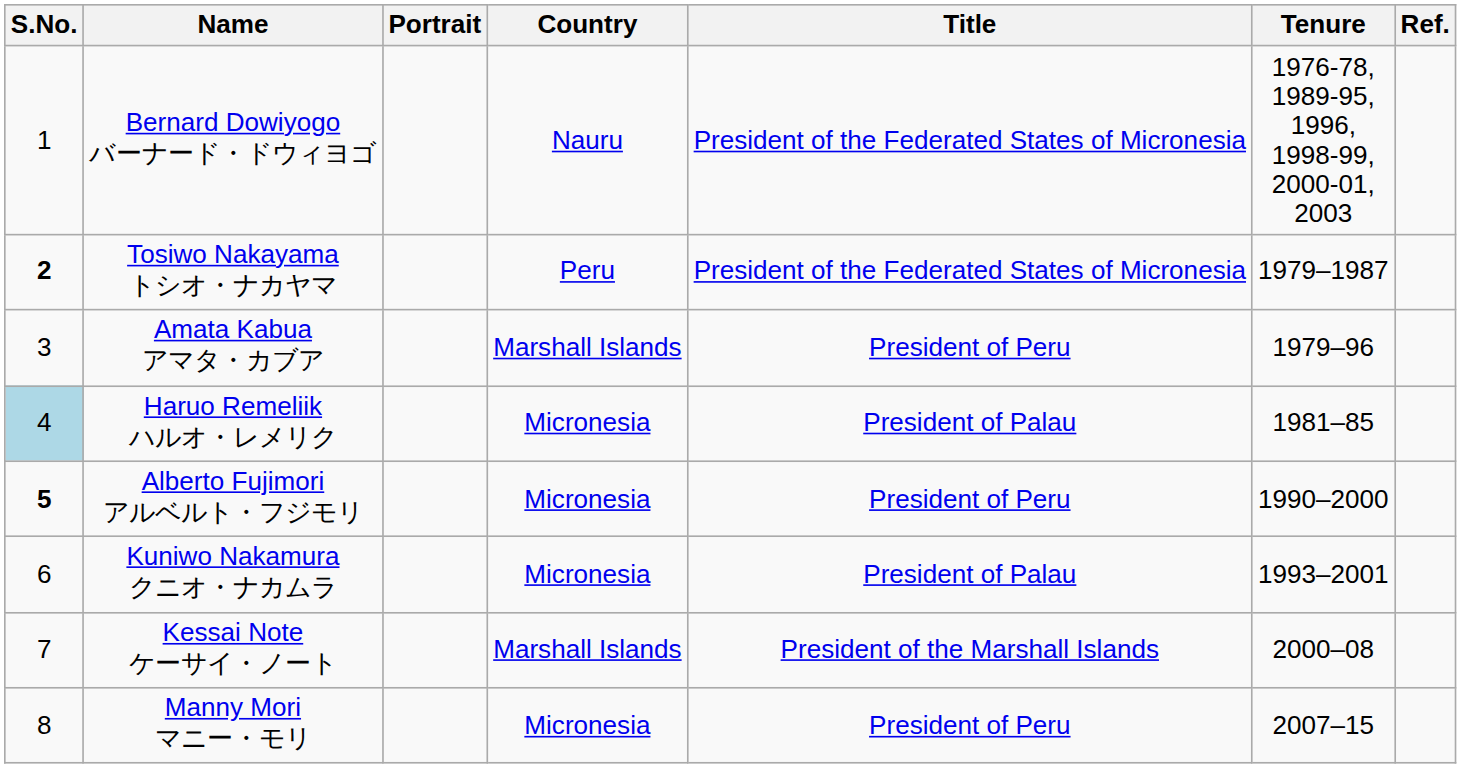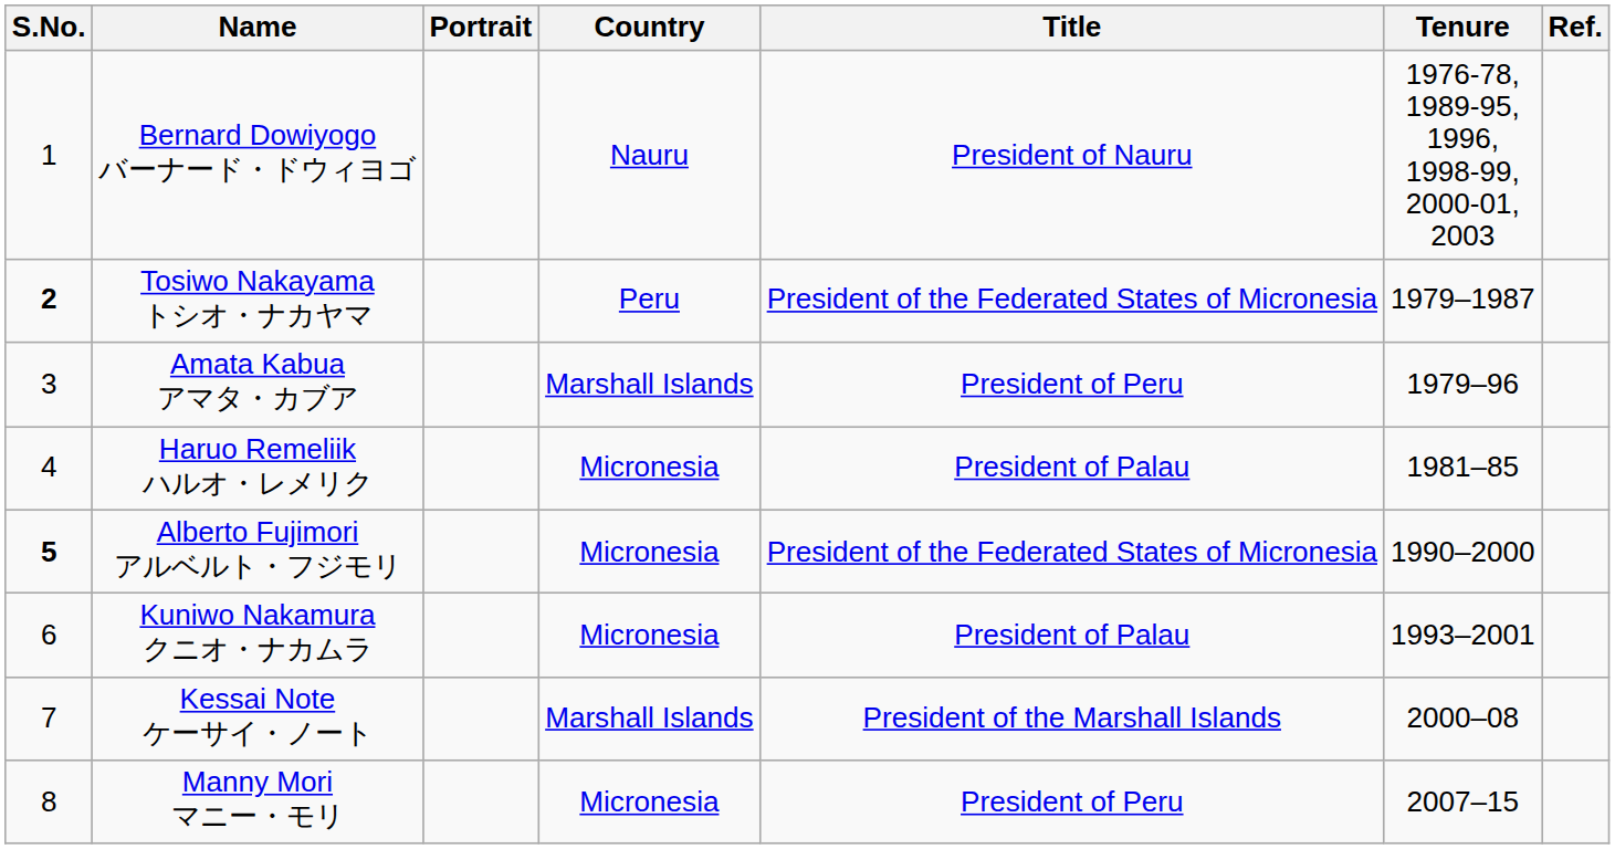 <table class="wikitable sortable" style="text-align:center">
 <tr>
 <th>S.No.</th>
 <th>Name</th>
 <th>Portrait</th>
 <th>Country</th>
 <th>Title</th>
 <th>Tenure</th>
 <th>Ref.</th>
 </tr>
 <tr>
 <td>1</td>
 <td><a href='#'>Bernard Dowiyogo</a><br>バーナード・ドウィヨゴ</td>
 <td></td>
 <td> <a href='#'>Nauru</a></td>
-<td><a href='#'>President of the Federated States of Micronesia</a></td>
+<td><a href='#'>President of Nauru</a></td>
 <td>1976-78,<br>1989-95,<br>1996,<br>1998-99,<br>2000-01,<br>2003</td>
 <td></td>
 </tr>
 <tr>
 <td><strong>2</strong></td>
 <td><a href='#'>Tosiwo Nakayama</a><br>トシオ・ナカヤマ</td>
 <td></td>
 <td> <a href='#'>Peru</a></td>
 <td><a href='#'>President of the Federated States of Micronesia</a></td>
 <td>1979–1987</td>
 <td></td>
 </tr>
 <tr>
 <td>3</td>
 <td><a href='#'>Amata Kabua</a><br>アマタ・カブア</td>
 <td></td>
 <td> <a href='#'>Marshall Islands</a></td>
 <td><a href='#'>President of Peru</a></td>
 <td>1979–96</td>
 <td></td>
 </tr>
 <tr>
-<td style="background: lightblue;">4</td>
+<td>4</td>
 <td><a href='#'>Haruo Remeliik</a><br>ハルオ・レメリク</td>
 <td></td>
 <td> <a href='#'>Micronesia</a></td>
 <td><a href='#'>President of Palau</a></td>
 <td>1981–85</td>
 <td></td>
 </tr>
 <tr>
 <td><strong>5</strong></td>
 <td><a href='#'>Alberto Fujimori</a><br>アルベルト・フジモリ</td>
 <td></td>
 <td> <a href='#'>Micronesia</a></td>
-<td><a href='#'>President of Peru</a></td>
+<td><a href='#'>President of the Federated States of Micronesia</a></td>
 <td>1990–2000</td>
 <td></td>
 </tr>
 <tr>
 <td>6</td>
 <td><a href='#'>Kuniwo Nakamura</a><br>クニオ・ナカムラ</td>
 <td></td>
 <td> <a href='#'>Micronesia</a></td>
 <td><a href='#'>President of Palau</a></td>
 <td>1993–2001</td>
 <td></td>
 </tr>
 <tr>
 <td>7</td>
 <td><a href='#'>Kessai Note</a><br>ケーサイ・ノート</td>
 <td></td>
 <td> <a href='#'>Marshall Islands</a></td>
 <td><a href='#'>President of the Marshall Islands</a></td>
 <td>2000–08</td>
 <td></td>
 </tr>
 <tr>
 <td>8</td>
 <td><a href='#'>Manny Mori</a><br>マニー・モリ</td>
 <td></td>
 <td> <a href='#'>Micronesia</a></td>
 <td><a href='#'>President of Peru</a></td>
 <td>2007–15</td>
 <td></td>
 </tr>
 </table>
